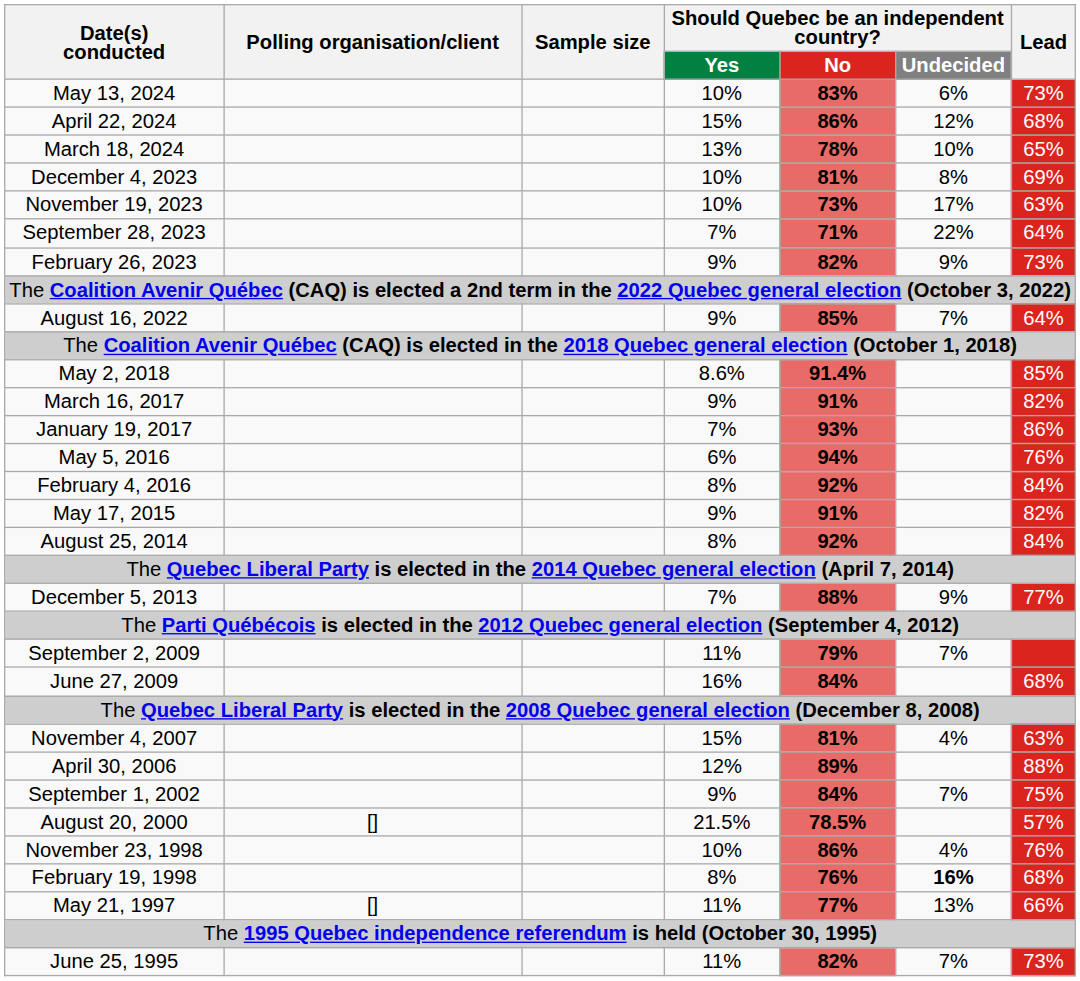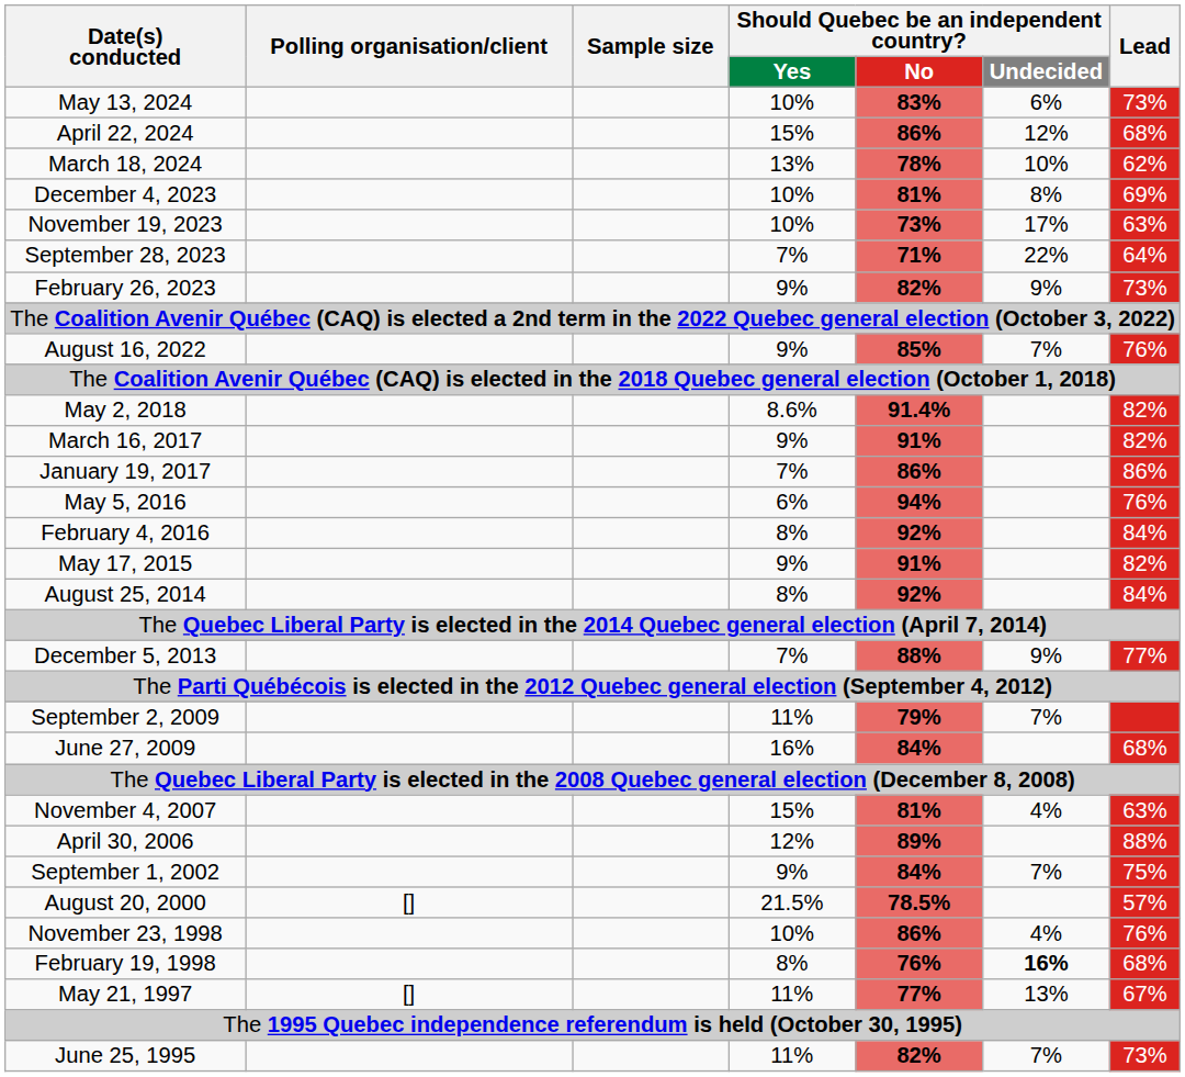 <table class="wikitable sortable" style="text-align: center; line-height: 14px; font-size: 95%;">
 <tr>
 <th rowspan="2">Date(s)<br>conducted</th>
 <th rowspan="2">Polling organisation/client</th>
 <th rowspan="2">Sample size</th>
 <th colspan="3">Should Quebec be an independent country?</th>
 <th rowspan="2">Lead</th>
 </tr>
 <tr>
 <th class="unsortable" style="background: rgb(0, 129, 66); width: 80px; color: white;">Yes</th>
 <th class="unsortable" style="background: rgb(220, 36, 31); width: 80px; color: white;">No</th>
 <th class="unsortable" style="background: gray; width: 80px; color: white;">Undecided</th>
 </tr>
 <tr>
 <td>May 13, 2024</td>
 <td></td>
 <td></td>
 <td>10%</td>
 <td style="background: rgb(233, 107, 103);"><strong>83%</strong></td>
 <td>6%</td>
 <td style="background:  rgb(220, 36, 31); color: white;">73%</td>
 </tr>
 <tr>
 <td>April 22, 2024</td>
 <td></td>
 <td></td>
 <td>15%</td>
 <td style="background: rgb(233, 107, 103);"><strong>86%</strong></td>
 <td>12%</td>
 <td style="background:  rgb(220, 36, 31); color: white;">68%</td>
 </tr>
 <tr>
 <td>March 18, 2024</td>
 <td></td>
 <td></td>
 <td>13%</td>
 <td style="background: rgb(233, 107, 103);"><strong>78%</strong></td>
 <td>10%</td>
-<td style="background:  rgb(220, 36, 31); color: white;">65%</td>
+<td style="background:  rgb(220, 36, 31); color: white;">62%</td>
 </tr>
 <tr>
 <td>December 4, 2023</td>
 <td></td>
 <td></td>
 <td>10%</td>
 <td style="background: rgb(233, 107, 103);"><strong>81%</strong></td>
 <td>8%</td>
 <td style="background:  rgb(220, 36, 31); color: white;">69%</td>
 </tr>
 <tr>
 <td>November 19, 2023</td>
 <td></td>
 <td></td>
 <td>10%</td>
 <td style="background: rgb(233, 107, 103);"><strong>73%</strong></td>
 <td>17%</td>
 <td style="background:  rgb(220, 36, 31); color: white;">63%</td>
 </tr>
 <tr>
 <td>September 28, 2023</td>
 <td></td>
 <td></td>
 <td>7%</td>
 <td style="background: rgb(233, 107, 103);"><strong>71%</strong></td>
 <td>22%</td>
 <td style="background:  rgb(220, 36, 31); color: white;">64%</td>
 </tr>
 <tr>
 <td>February 26, 2023</td>
 <td></td>
 <td></td>
 <td>9%</td>
 <td style="background: rgb(233, 107, 103);"><strong>82%</strong></td>
 <td>9%</td>
 <td style="background:  rgb(220, 36, 31); color: white;">73%</td>
 </tr>
 <tr>
 <td colspan="12" align="center" style="background-color:#CECECE;">The <strong><a href='#'>Coalition Avenir Québec</a> (CAQ) is elected a 2nd term in the <a href='#'>2022 Quebec general election</a> (October 3, 2022)</strong></td>
 </tr>
 <tr>
 <td>August 16, 2022</td>
 <td></td>
 <td></td>
 <td>9%</td>
 <td style="background: rgb(233, 107, 103);"><strong>85%</strong></td>
 <td>7%</td>
-<td style="background:  rgb(220, 36, 31); color: white;">64%</td>
+<td style="background:  rgb(220, 36, 31); color: white;">76%</td>
 </tr>
 <tr>
 <td colspan="12" align="center" style="background-color:#CECECE;">The <strong><a href='#'>Coalition Avenir Québec</a> (CAQ) is elected in the <a href='#'>2018 Quebec general election</a> (October 1, 2018)</strong></td>
 </tr>
 <tr>
 <td>May 2, 2018</td>
 <td></td>
 <td></td>
 <td>8.6%</td>
 <td style="background: rgb(233, 107, 103);"><strong>91.4%</strong></td>
 <td></td>
-<td style="background:  rgb(220, 36, 31); color: white;">85%</td>
+<td style="background:  rgb(220, 36, 31); color: white;">82%</td>
 </tr>
 <tr>
 <td>March 16, 2017</td>
 <td></td>
 <td></td>
 <td>9%</td>
 <td style="background: rgb(233, 107, 103);"><strong>91%</strong></td>
 <td></td>
 <td style="background:  rgb(220, 36, 31); color: white;">82%</td>
 </tr>
 <tr>
 <td>January 19, 2017</td>
 <td></td>
 <td></td>
 <td>7%</td>
-<td style="background: rgb(233, 107, 103);"><strong>93%</strong></td>
+<td style="background: rgb(233, 107, 103);"><strong>86%</strong></td>
 <td></td>
 <td style="background:  rgb(220, 36, 31); color: white;">86%</td>
 </tr>
 <tr>
 <td>May 5, 2016</td>
 <td></td>
 <td></td>
 <td>6%</td>
 <td style="background: rgb(233, 107, 103);"><strong>94%</strong></td>
 <td></td>
 <td style="background:  rgb(220, 36, 31); color: white;">76%</td>
 </tr>
 <tr>
 <td>February 4, 2016</td>
 <td></td>
 <td></td>
 <td>8%</td>
 <td style="background: rgb(233, 107, 103);"><strong>92%</strong></td>
 <td></td>
 <td style="background:  rgb(220, 36, 31); color: white;">84%</td>
 </tr>
 <tr>
 <td>May 17, 2015</td>
 <td></td>
 <td></td>
 <td>9%</td>
 <td style="background: rgb(233, 107, 103);"><strong>91%</strong></td>
 <td></td>
 <td style="background:  rgb(220, 36, 31); color: white;">82%</td>
 </tr>
 <tr>
 <td>August 25, 2014</td>
 <td></td>
 <td></td>
 <td>8%</td>
 <td style="background: rgb(233, 107, 103);"><strong>92%</strong></td>
 <td></td>
 <td style="background:  rgb(220, 36, 31); color: white;">84%</td>
 </tr>
 <tr>
 <td colspan="12" align="center" style="background-color:#CECECE;">The <strong><a href='#'>Quebec Liberal Party</a> is elected in the <a href='#'>2014 Quebec general election</a> (April 7, 2014)</strong></td>
 </tr>
 <tr>
 <td>December 5, 2013</td>
 <td></td>
 <td></td>
 <td>7%</td>
 <td style="background: rgb(233, 107, 103);"><strong>88%</strong></td>
 <td>9%</td>
 <td style="background:  rgb(220, 36, 31); color: white;">77%</td>
 </tr>
 <tr>
 <td colspan="12" align="center" style="background-color:#CECECE;">The <strong><a href='#'>Parti Québécois</a> is elected in the <a href='#'>2012 Quebec general election</a> (September 4, 2012)</strong></td>
 </tr>
 <tr>
 <td>September 2, 2009</td>
 <td></td>
 <td></td>
 <td>11%</td>
 <td style="background: rgb(233, 107, 103);"><strong>79%</strong></td>
 <td>7%</td>
 <td style="background:  rgb(220, 36, 31); color: white;"></td>
 </tr>
 <tr>
 <td>June 27, 2009</td>
 <td></td>
 <td></td>
 <td>16%</td>
 <td style="background: rgb(233, 107, 103);"><strong>84%</strong></td>
 <td></td>
 <td style="background:  rgb(220, 36, 31); color: white;">68%</td>
 </tr>
 <tr>
 <td colspan="12" align="center" style="background-color:#CECECE;">The <strong><a href='#'>Quebec Liberal Party</a> is elected in the <a href='#'>2008 Quebec general election</a> (December 8, 2008)</strong></td>
 </tr>
 <tr>
 <td>November 4, 2007</td>
 <td></td>
 <td></td>
 <td>15%</td>
 <td style="background: rgb(233, 107, 103);"><strong>81%</strong></td>
 <td>4%</td>
 <td style="background:  rgb(220, 36, 31); color: white;">63%</td>
 </tr>
 <tr>
 <td>April 30, 2006</td>
 <td></td>
 <td></td>
 <td>12%</td>
 <td style="background: rgb(233, 107, 103);"><strong>89%</strong></td>
 <td></td>
 <td style="background:  rgb(220, 36, 31); color: white;">88%</td>
 </tr>
 <tr>
 <td>September 1, 2002</td>
 <td></td>
 <td></td>
 <td>9%</td>
 <td style="background: rgb(233, 107, 103);"><strong>84%</strong></td>
 <td>7%</td>
 <td style="background:  rgb(220, 36, 31); color: white;">75%</td>
 </tr>
 <tr>
 <td>August 20, 2000</td>
 <td>[]</td>
 <td></td>
 <td>21.5%</td>
 <td style="background: rgb(233, 107, 103);"><strong>78.5%</strong></td>
 <td></td>
 <td style="background:  rgb(220, 36, 31); color: white;">57%</td>
 </tr>
 <tr>
 <td>November 23, 1998</td>
 <td></td>
 <td></td>
 <td>10%</td>
 <td style="background: rgb(233, 107, 103);"><strong>86%</strong></td>
 <td>4%</td>
 <td style="background:  rgb(220, 36, 31); color: white;">76%</td>
 </tr>
 <tr>
 <td>February 19, 1998</td>
 <td></td>
 <td></td>
 <td>8%</td>
 <td style="background: rgb(233, 107, 103);"><strong>76%</strong></td>
 <td><strong>16%</strong></td>
 <td style="background:  rgb(220, 36, 31); color: white;">68%</td>
 </tr>
 <tr>
 <td>May 21, 1997</td>
 <td>[]</td>
 <td></td>
 <td>11%</td>
 <td style="background: rgb(233, 107, 103);"><strong>77%</strong></td>
 <td>13%</td>
-<td style="background:  rgb(220, 36, 31); color: white;">66%</td>
+<td style="background:  rgb(220, 36, 31); color: white;">67%</td>
 </tr>
 <tr>
 <td colspan="12" align="center" style="background-color:#CECECE;">The <strong><a href='#'>1995 Quebec independence referendum</a> is held (October 30, 1995)</strong></td>
 </tr>
 <tr>
 <td>June 25, 1995</td>
 <td></td>
 <td></td>
 <td>11%</td>
 <td style="background: rgb(233, 107, 103);"><strong>82%</strong></td>
 <td>7%</td>
 <td style="background:  rgb(220, 36, 31); color: white;">73%</td>
 </tr>
 </table>
